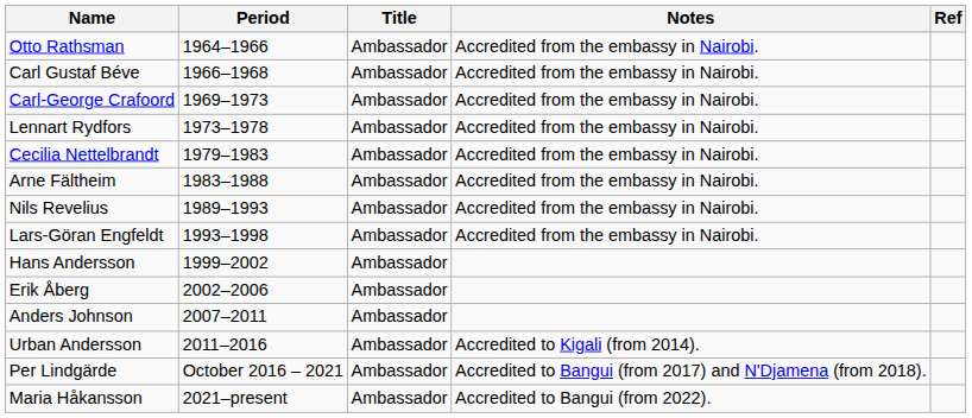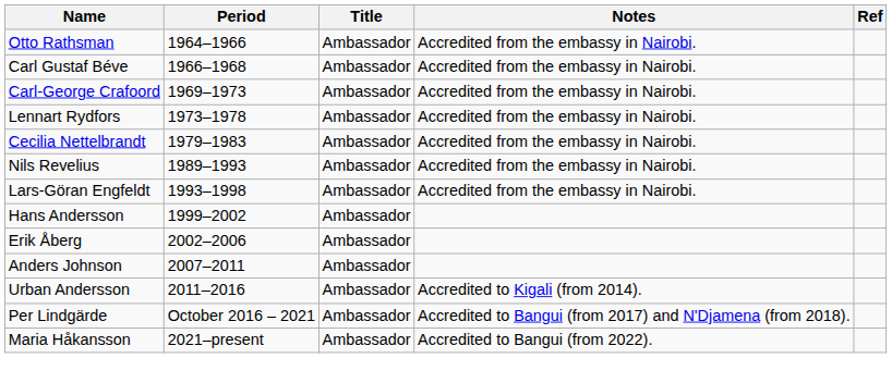 <table class="wikitable">
 <tr>
 <th>Name</th>
 <th>Period</th>
 <th>Title</th>
 <th>Notes</th>
 <th>Ref</th>
 </tr>
 <tr>
 <td><a href='#'>Otto Rathsman</a></td>
 <td>1964–1966</td>
 <td>Ambassador</td>
 <td>Accredited from the embassy in <a href='#'>Nairobi</a>.</td>
 <td></td>
 </tr>
 <tr>
 <td>Carl Gustaf Béve</td>
 <td>1966–1968</td>
 <td>Ambassador</td>
 <td>Accredited from the embassy in Nairobi.</td>
 <td></td>
 </tr>
 <tr>
 <td><a href='#'>Carl-George Crafoord</a></td>
 <td>1969–1973</td>
 <td>Ambassador</td>
 <td>Accredited from the embassy in Nairobi.</td>
 <td></td>
 </tr>
 <tr>
 <td>Lennart Rydfors</td>
 <td>1973–1978</td>
 <td>Ambassador</td>
 <td>Accredited from the embassy in Nairobi.</td>
 <td></td>
 </tr>
 <tr>
 <td><a href='#'>Cecilia Nettelbrandt</a></td>
 <td>1979–1983</td>
-<td>Ambassador</td>
-<td>Accredited from the embassy in Nairobi.</td>
-<td></td>
-</tr>
-<tr>
-<td>Arne Fältheim</td>
-<td>1983–1988</td>
 <td>Ambassador</td>
 <td>Accredited from the embassy in Nairobi.</td>
 <td></td>
 </tr>
 <tr>
 <td>Nils Revelius</td>
 <td>1989–1993</td>
 <td>Ambassador</td>
 <td>Accredited from the embassy in Nairobi.</td>
 <td></td>
 </tr>
 <tr>
 <td>Lars-Göran Engfeldt</td>
 <td>1993–1998</td>
 <td>Ambassador</td>
 <td>Accredited from the embassy in Nairobi.</td>
 <td></td>
 </tr>
 <tr>
 <td>Hans Andersson</td>
 <td>1999–2002</td>
 <td>Ambassador</td>
 <td></td>
 <td></td>
 </tr>
 <tr>
 <td>Erik Åberg</td>
 <td>2002–2006</td>
 <td>Ambassador</td>
 <td></td>
 <td></td>
 </tr>
 <tr>
 <td>Anders Johnson</td>
 <td>2007–2011</td>
 <td>Ambassador</td>
 <td></td>
 <td></td>
 </tr>
 <tr>
 <td>Urban Andersson</td>
 <td>2011–2016</td>
 <td>Ambassador</td>
 <td>Accredited to <a href='#'>Kigali</a> (from 2014).</td>
 <td></td>
 </tr>
 <tr>
 <td>Per Lindgärde</td>
 <td>October 2016 – 2021</td>
 <td>Ambassador</td>
 <td>Accredited to <a href='#'>Bangui</a> (from 2017) and <a href='#'>N'Djamena</a> (from 2018).</td>
 <td></td>
 </tr>
 <tr>
 <td>Maria Håkansson</td>
 <td>2021–present</td>
 <td>Ambassador</td>
 <td>Accredited to Bangui (from 2022).</td>
 <td></td>
 </tr>
 </table>
